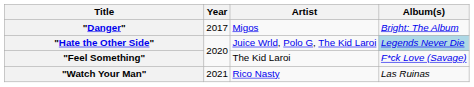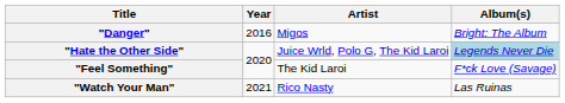 <table class="wikitable plainrowheaders">
 <tr>
 <th scope="col" style="width:20em;">Title</th>
 <th scope="col" style="width:1em;">Year</th>
 <th scope="col">Artist</th>
 <th scope="col">Album(s)</th>
 </tr>
 <tr>
 <th scope="row">"<a href='#'>Danger</a>"</th>
-<td>2017</td>
+<td>2016</td>
 <td><a href='#'>Migos</a></td>
 <td><em><a href='#'>Bright: The Album</a></em></td>
 </tr>
 <tr>
 <th scope="row">"<a href='#'>Hate the Other Side</a>"</th>
 <td rowspan="2">2020</td>
 <td><a href='#'>Juice Wrld</a>, <a href='#'>Polo G</a>, <a href='#'>The Kid Laroi</a></td>
 <td style="background: lightblue;"><em><a href='#'>Legends Never Die</a></em></td>
 </tr>
 <tr>
 <th scope="row">"Feel Something"</th>
 <td>The Kid Laroi</td>
 <td><em><a href='#'>F*ck Love (Savage)</a></em></td>
 </tr>
 <tr>
 <th scope="row">"Watch Your Man"</th>
 <td>2021</td>
 <td><a href='#'>Rico Nasty</a></td>
 <td><em>Las Ruinas</em></td>
 </tr>
 </table>
